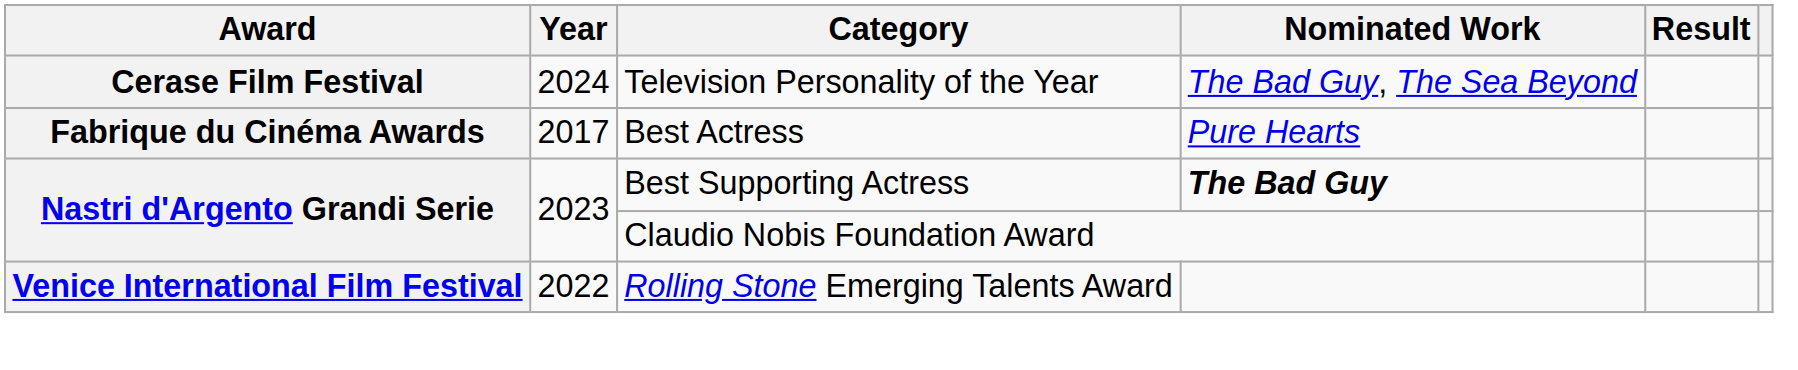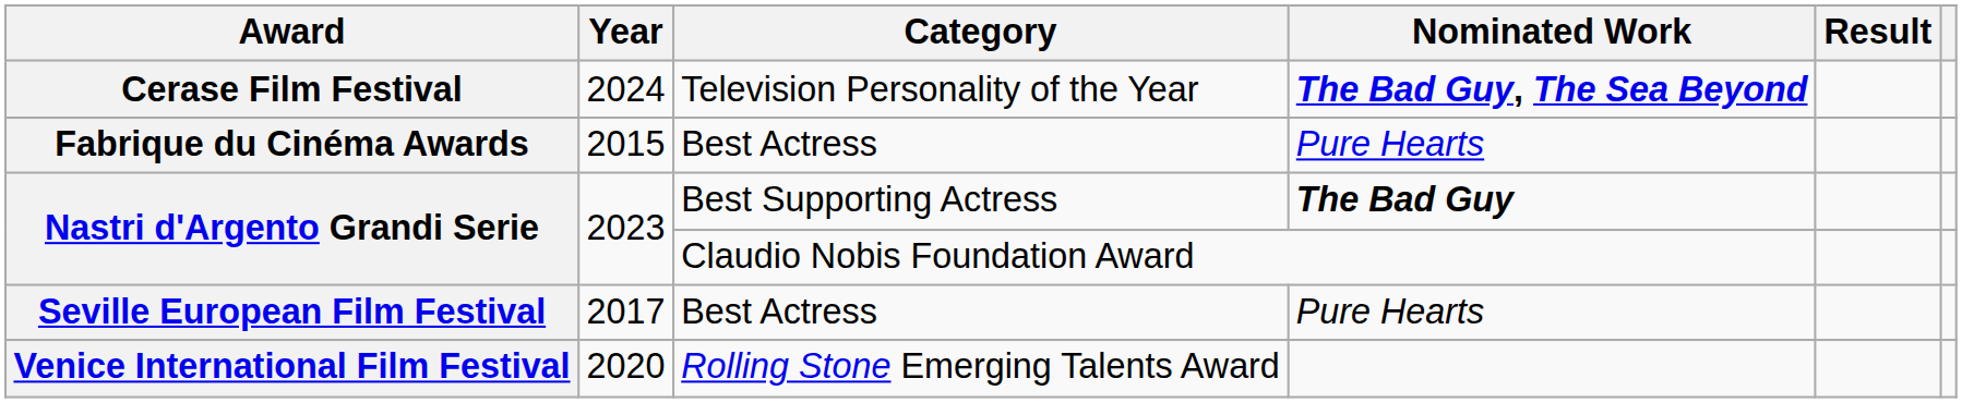 <table class="wikitable sortable plainrowheaders">
 <tr>
 <th>Award</th>
 <th>Year</th>
 <th>Category</th>
 <th>Nominated Work</th>
 <th>Result</th>
 <th scope="col" class="unsortable"></th>
 </tr>
 <tr>
 <th scope="row">Cerase Film Festival</th>
 <td>2024</td>
 <td>Television Personality of the Year</td>
-<td><em><a href='#'>The Bad Guy</a></em>, <em><a href='#'>The Sea Beyond</a></em></td>
+<td><strong><em><a href='#'>The Bad Guy</a></em>, <em><a href='#'>The Sea Beyond</a></em></strong></td>
 <td></td>
 <td></td>
 </tr>
 <tr>
 <th scope="row">Fabrique du Cinéma Awards</th>
-<td>2017</td>
+<td>2015</td>
 <td>Best Actress</td>
 <td><em><a href='#'>Pure Hearts</a></em></td>
 <td></td>
 <td></td>
 </tr>
 <tr>
 <th rowspan="2" scope="row"><a href='#'>Nastri d'Argento</a> Grandi Serie</th>
 <td rowspan="2">2023</td>
 <td>Best Supporting Actress</td>
 <td><strong><em>The Bad Guy</em></strong></td>
 <td></td>
 <td></td>
 </tr>
 <tr>
 <td colspan="2">Claudio Nobis Foundation Award</td>
 <td></td>
 <td></td>
 </tr>
 <tr>
+<th scope="row"><a href='#'>Seville European Film Festival</a></th>
+<td>2017</td>
+<td>Best Actress</td>
+<td><em>Pure Hearts</em></td>
+<td></td>
+<td></td>
+</tr>
+<tr>
 <th scope="row"><a href='#'>Venice International Film Festival</a></th>
-<td>2022</td>
+<td>2020</td>
 <td><em><a href='#'>Rolling Stone</a></em> Emerging Talents Award</td>
 <td><em></em></td>
 <td></td>
 <td></td>
 </tr>
 </table>
